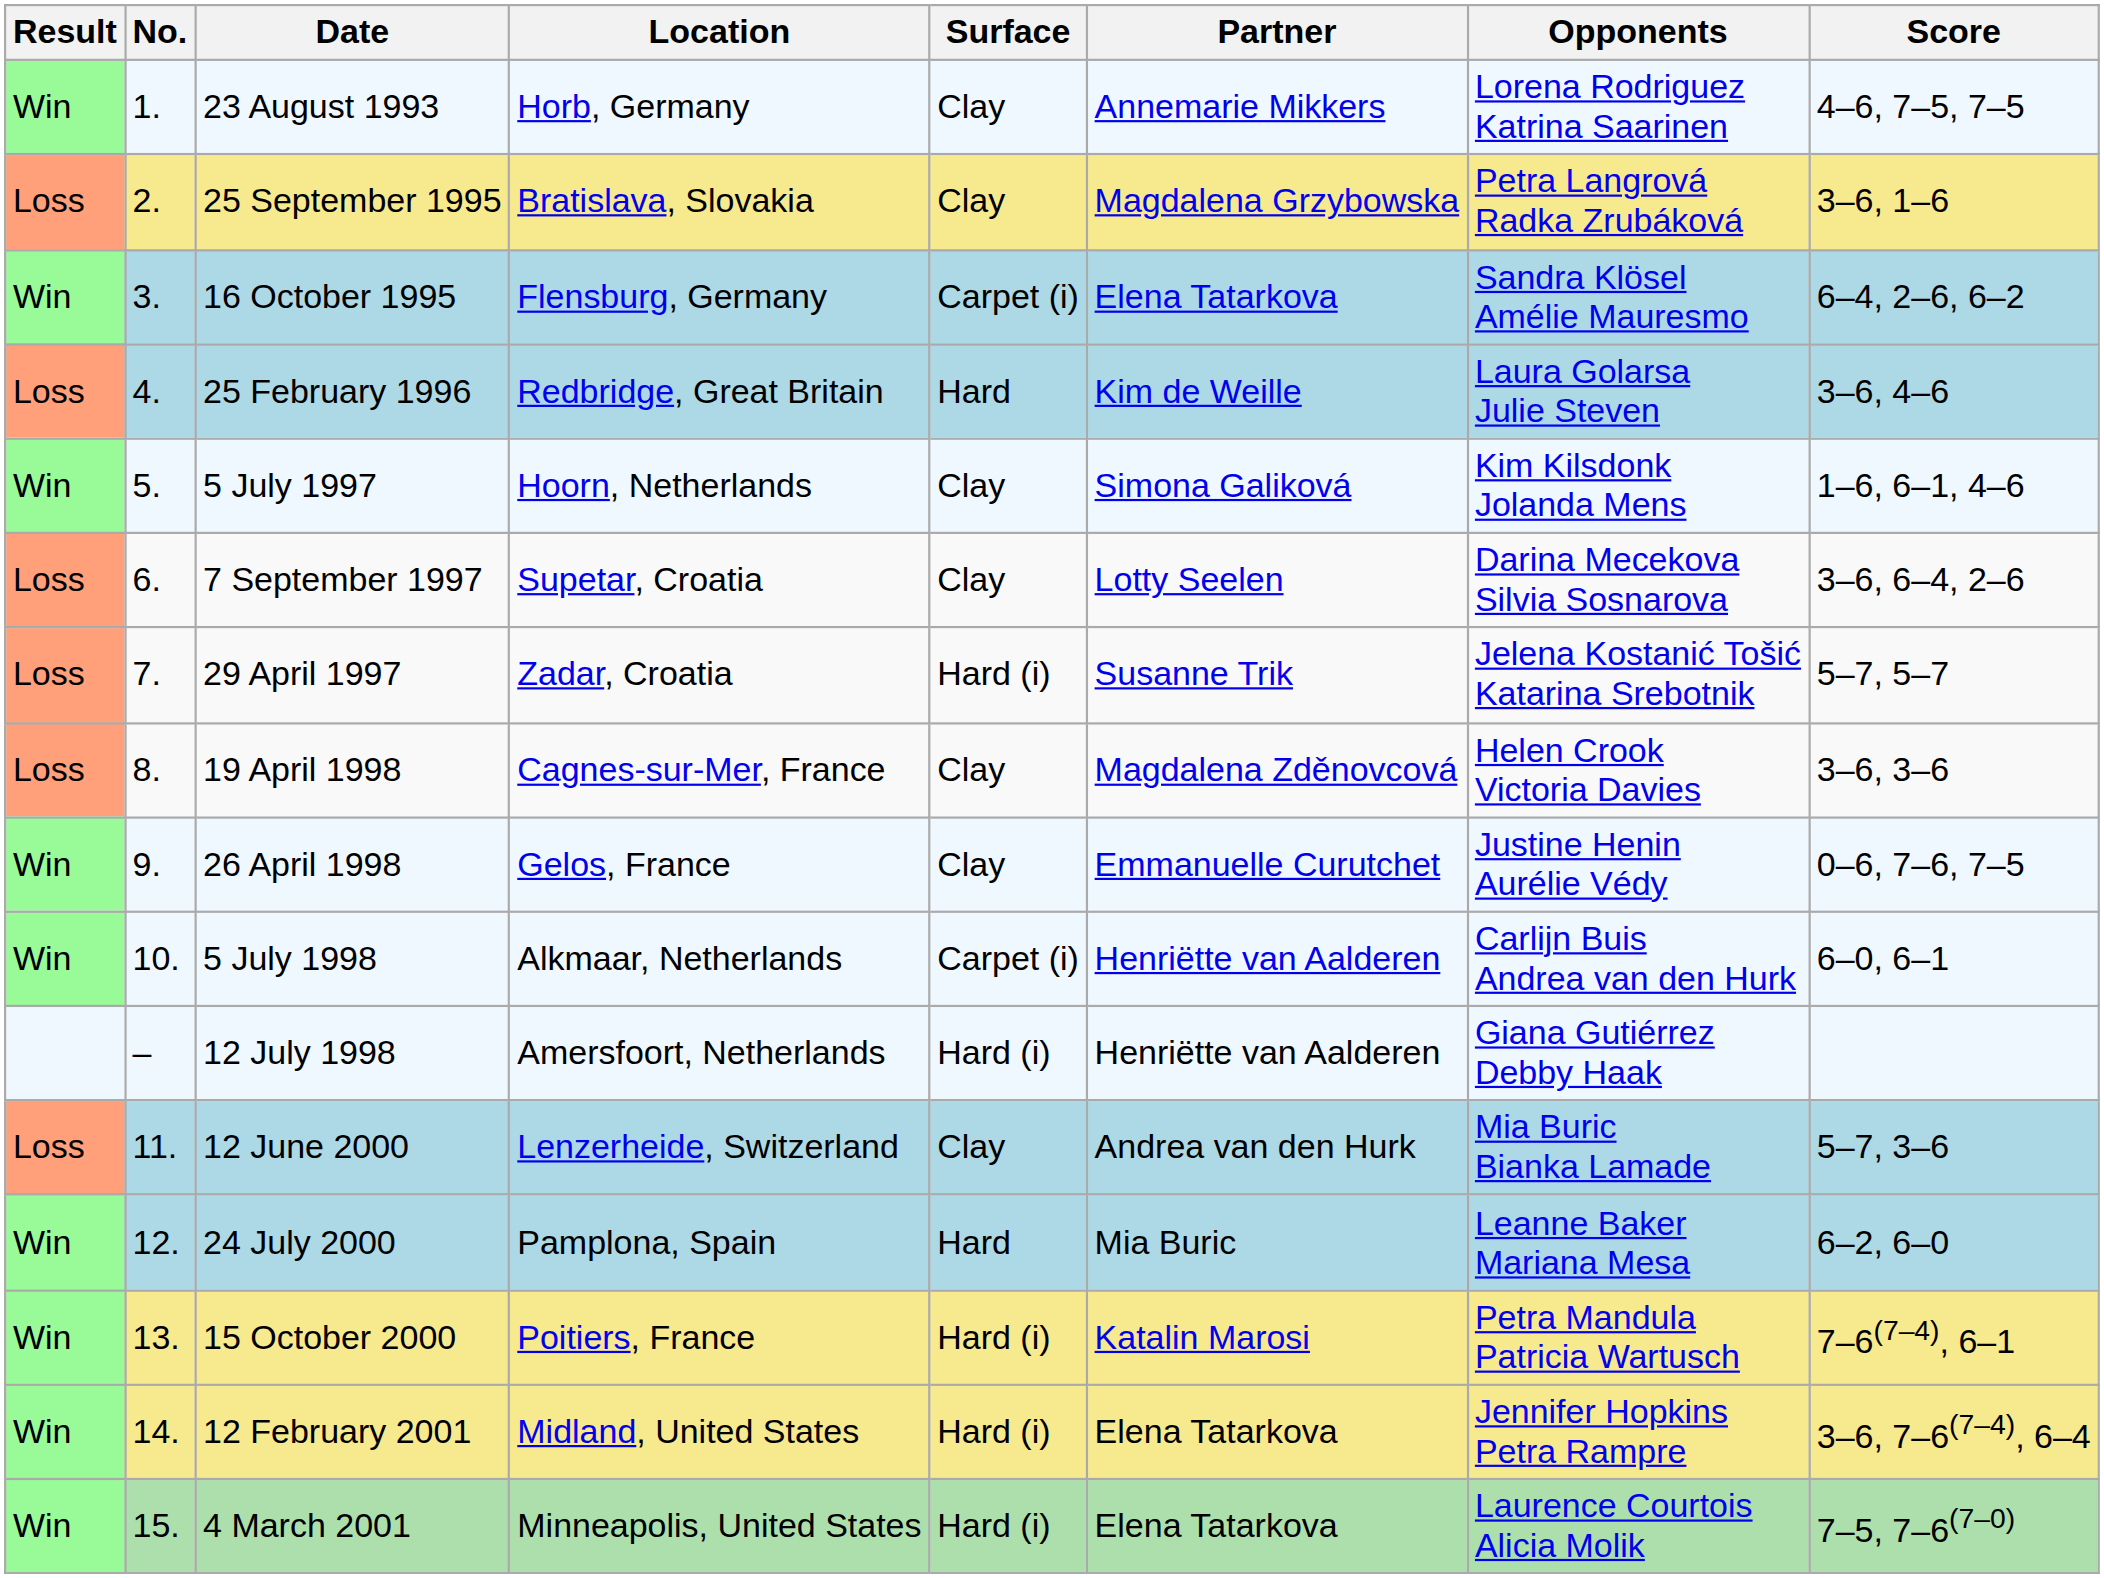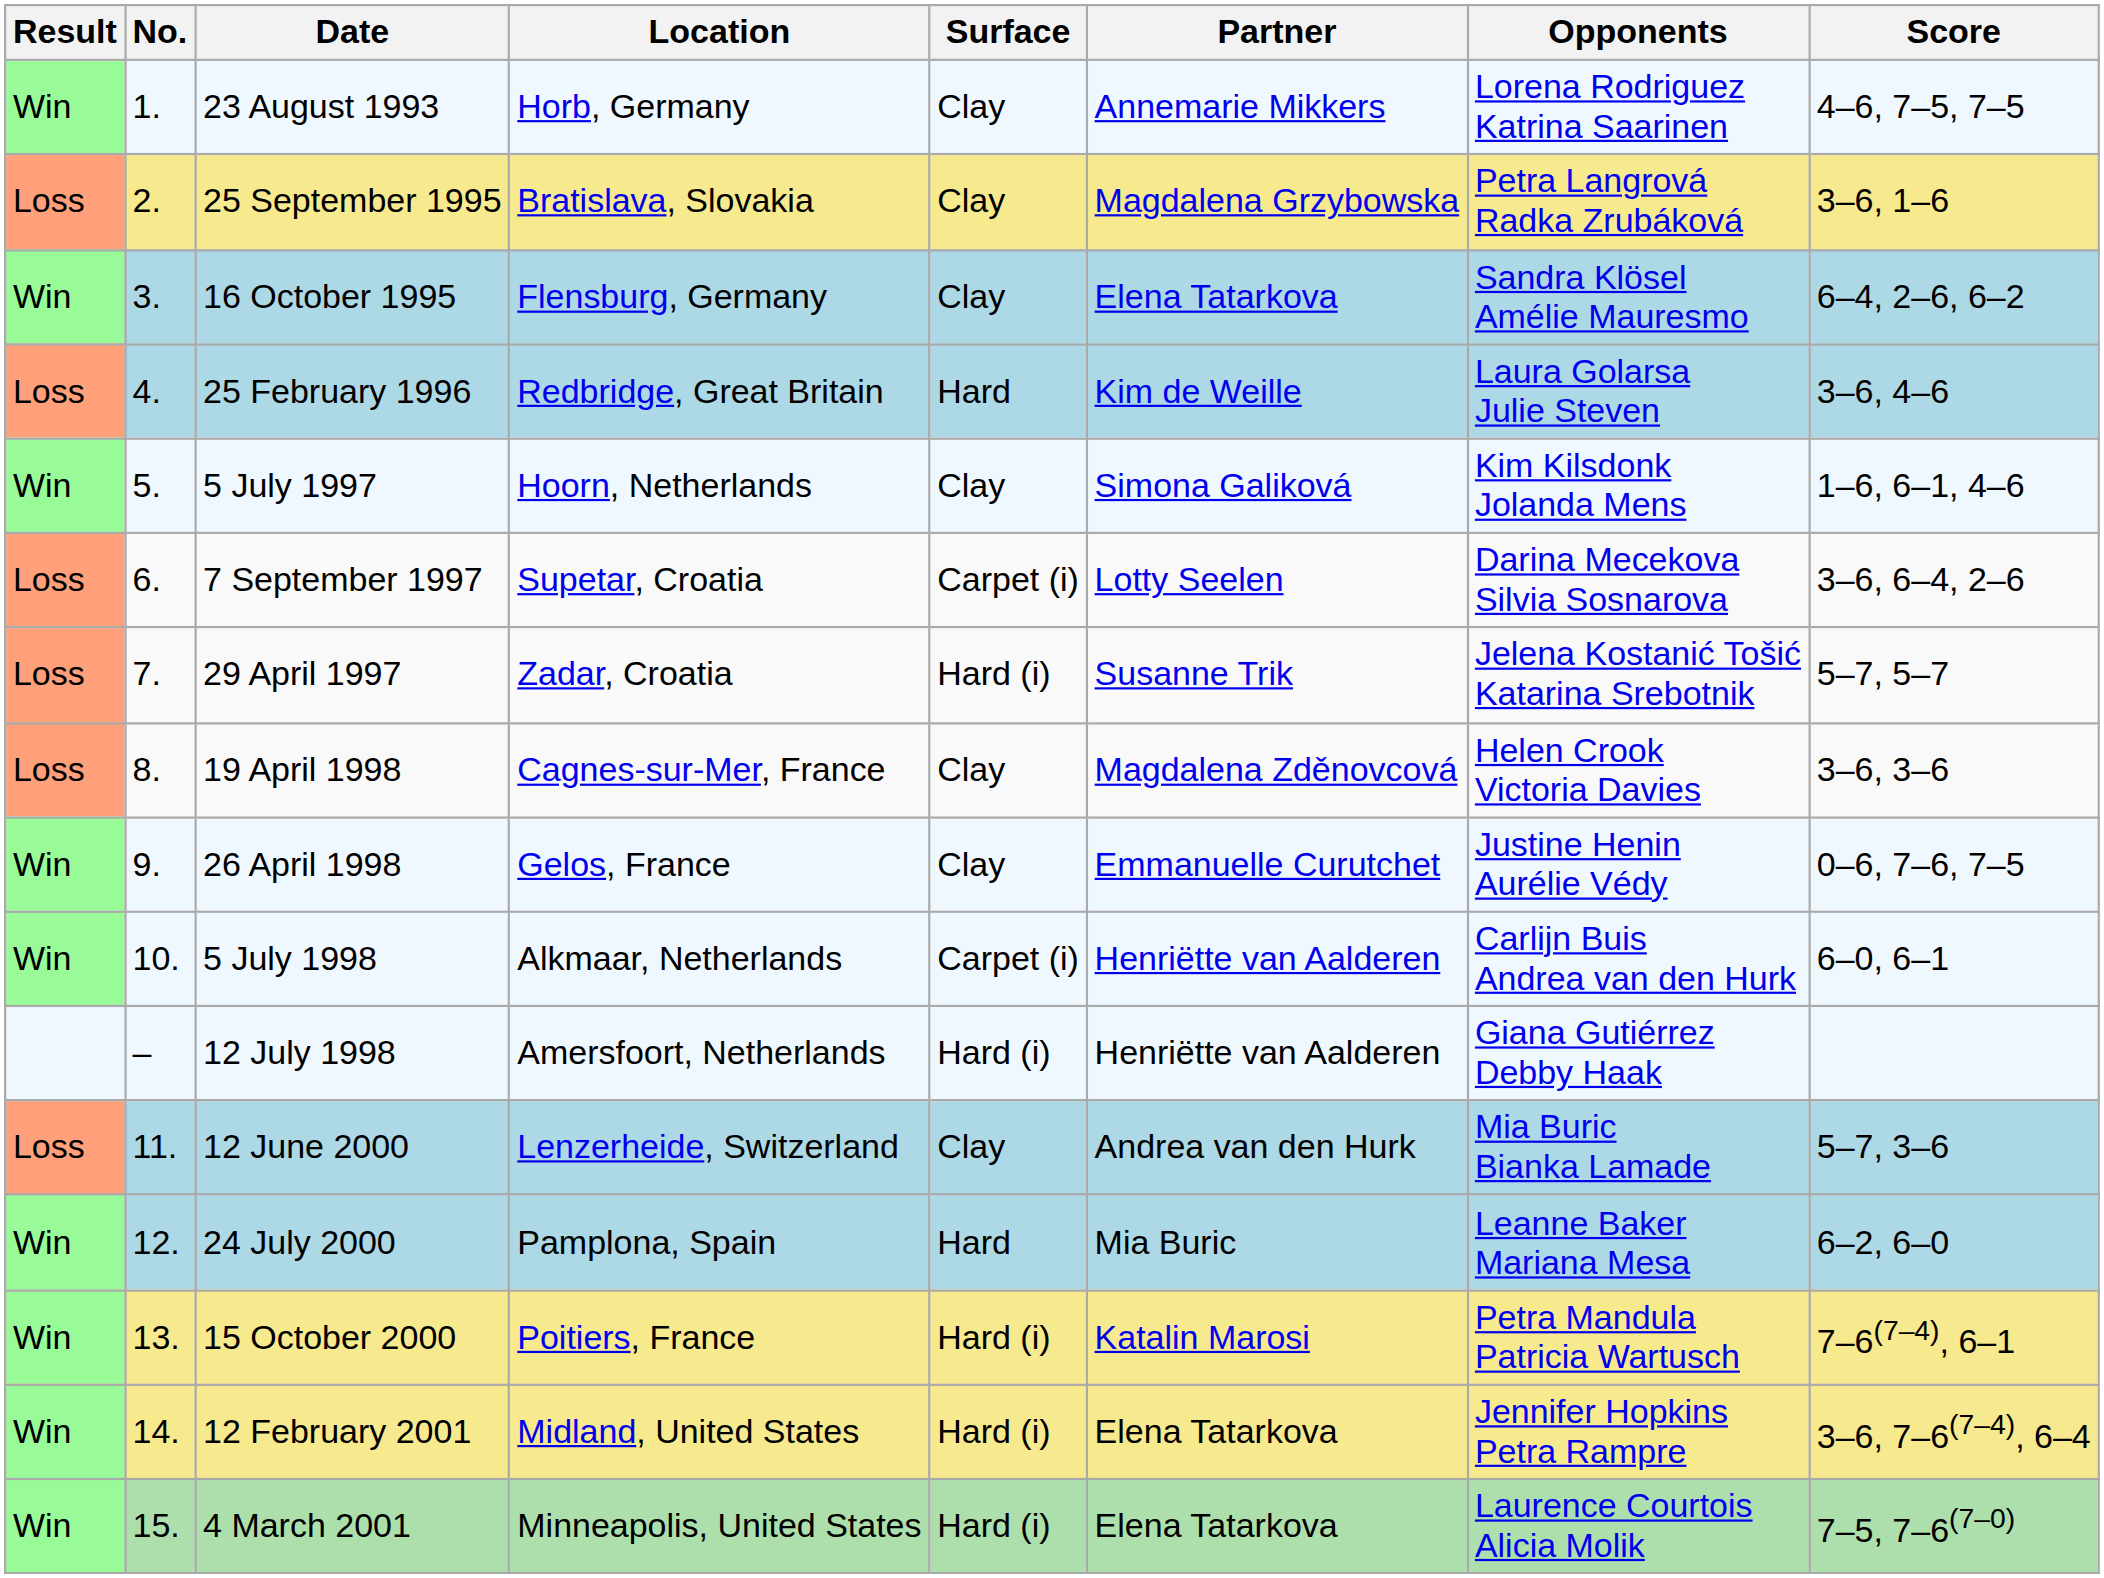 <table class="sortable wikitable" style="font-size:97%">
 <tr>
 <th>Result</th>
 <th>No.</th>
 <th>Date</th>
 <th>Location</th>
 <th>Surface</th>
 <th>Partner</th>
 <th>Opponents</th>
 <th class="unsortable">Score</th>
 </tr>
 <tr style="background:#f0f8ff;">
 <td style="background:#98fb98;">Win</td>
 <td>1.</td>
 <td>23 August 1993</td>
 <td><a href='#'>Horb</a>, Germany</td>
 <td>Clay</td>
 <td> <a href='#'>Annemarie Mikkers</a></td>
 <td> <a href='#'>Lorena Rodriguez</a> <br>  <a href='#'>Katrina Saarinen</a></td>
 <td>4–6, 7–5, 7–5</td>
 </tr>
 <tr style="background:#f7e98e;">
 <td style="background:#ffa07a;">Loss</td>
 <td>2.</td>
 <td>25 September 1995</td>
 <td><a href='#'>Bratislava</a>, Slovakia</td>
 <td>Clay</td>
 <td> <a href='#'>Magdalena Grzybowska</a></td>
 <td> <a href='#'>Petra Langrová</a> <br>  <a href='#'>Radka Zrubáková</a></td>
 <td>3–6, 1–6</td>
 </tr>
 <tr style="background:lightblue;">
 <td style="background:#98fb98;">Win</td>
 <td>3.</td>
 <td>16 October 1995</td>
 <td><a href='#'>Flensburg</a>, Germany</td>
-<td>Carpet (i)</td>
+<td>Clay</td>
 <td> <a href='#'>Elena Tatarkova</a></td>
 <td> <a href='#'>Sandra Klösel</a> <br>  <a href='#'>Amélie Mauresmo</a></td>
 <td>6–4, 2–6, 6–2</td>
 </tr>
 <tr style="background:lightblue;">
 <td style="background:#ffa07a;">Loss</td>
 <td>4.</td>
 <td>25 February 1996</td>
 <td><a href='#'>Redbridge</a>, Great Britain</td>
 <td>Hard</td>
 <td> <a href='#'>Kim de Weille</a></td>
 <td> <a href='#'>Laura Golarsa</a> <br>  <a href='#'>Julie Steven</a></td>
 <td>3–6, 4–6</td>
 </tr>
 <tr bgcolor="#f0f8ff">
 <td style="background:#98fb98;">Win</td>
 <td>5.</td>
 <td>5 July 1997</td>
 <td><a href='#'>Hoorn</a>, Netherlands</td>
 <td>Clay</td>
 <td> <a href='#'>Simona Galiková</a></td>
 <td> <a href='#'>Kim Kilsdonk</a> <br>  <a href='#'>Jolanda Mens</a></td>
 <td>1–6, 6–1, 4–6</td>
 </tr>
 <tr>
 <td style="background:#ffa07a;">Loss</td>
 <td>6.</td>
 <td>7 September 1997</td>
 <td><a href='#'>Supetar</a>, Croatia</td>
-<td>Clay</td>
+<td>Carpet (i)</td>
 <td> <a href='#'>Lotty Seelen</a></td>
 <td> <a href='#'>Darina Mecekova</a> <br>  <a href='#'>Silvia Sosnarova</a></td>
 <td>3–6, 6–4, 2–6</td>
 </tr>
 <tr>
 <td style="background:#ffa07a;">Loss</td>
 <td>7.</td>
 <td>29 April 1997</td>
 <td><a href='#'>Zadar</a>, Croatia</td>
 <td>Hard (i)</td>
 <td> <a href='#'>Susanne Trik</a></td>
 <td> <a href='#'>Jelena Kostanić Tošić</a> <br>  <a href='#'>Katarina Srebotnik</a></td>
 <td>5–7, 5–7</td>
 </tr>
 <tr>
 <td style="background:#ffa07a;">Loss</td>
 <td>8.</td>
 <td>19 April 1998</td>
 <td><a href='#'>Cagnes-sur-Mer</a>, France</td>
 <td>Clay</td>
 <td> <a href='#'>Magdalena Zděnovcová</a></td>
 <td> <a href='#'>Helen Crook</a> <br>  <a href='#'>Victoria Davies</a></td>
 <td>3–6, 3–6</td>
 </tr>
 <tr style="background:#f0f8ff;">
 <td style="background:#98fb98;">Win</td>
 <td>9.</td>
 <td>26 April 1998</td>
 <td><a href='#'>Gelos</a>, France</td>
 <td>Clay</td>
 <td> <a href='#'>Emmanuelle Curutchet</a></td>
 <td> <a href='#'>Justine Henin</a> <br>  <a href='#'>Aurélie Védy</a></td>
 <td>0–6, 7–6, 7–5</td>
 </tr>
 <tr style="background:#f0f8ff;">
 <td style="background:#98fb98;">Win</td>
 <td>10.</td>
 <td>5 July 1998</td>
 <td>Alkmaar, Netherlands</td>
 <td>Carpet (i)</td>
 <td> <a href='#'>Henriëtte van Aalderen</a></td>
 <td> <a href='#'>Carlijn Buis</a> <br>  <a href='#'>Andrea van den Hurk</a></td>
 <td>6–0, 6–1</td>
 </tr>
 <tr style="background:#f0f8ff;">
 <td></td>
 <td>–</td>
 <td>12 July 1998</td>
 <td>Amersfoort, Netherlands</td>
 <td>Hard (i)</td>
 <td> Henriëtte van Aalderen</td>
 <td> <a href='#'>Giana Gutiérrez</a> <br>  <a href='#'>Debby Haak</a></td>
 <td></td>
 </tr>
 <tr style="background:lightblue;">
 <td style="background:#ffa07a;">Loss</td>
 <td>11.</td>
 <td>12 June 2000</td>
 <td><a href='#'>Lenzerheide</a>, Switzerland</td>
 <td>Clay</td>
 <td> Andrea van den Hurk</td>
 <td> <a href='#'>Mia Buric</a> <br>  <a href='#'>Bianka Lamade</a></td>
 <td>5–7, 3–6</td>
 </tr>
 <tr style="background:lightblue;">
 <td style="background:#98fb98;">Win</td>
 <td>12.</td>
 <td>24 July 2000</td>
 <td>Pamplona, Spain</td>
 <td>Hard</td>
 <td> Mia Buric</td>
 <td> <a href='#'>Leanne Baker</a> <br>  <a href='#'>Mariana Mesa</a></td>
 <td>6–2, 6–0</td>
 </tr>
 <tr style="background:#f7e98e;">
 <td style="background:#98fb98;">Win</td>
 <td>13.</td>
 <td>15 October 2000</td>
 <td><a href='#'>Poitiers</a>, France</td>
 <td>Hard (i)</td>
 <td> <a href='#'>Katalin Marosi</a></td>
 <td> <a href='#'>Petra Mandula</a> <br>  <a href='#'>Patricia Wartusch</a></td>
 <td>7–6<sup>(7–4)</sup>, 6–1</td>
 </tr>
 <tr style="background:#f7e98e;">
 <td style="background:#98fb98;">Win</td>
 <td>14.</td>
 <td>12 February 2001</td>
 <td><a href='#'>Midland</a>, United States</td>
 <td>Hard (i)</td>
 <td> Elena Tatarkova</td>
 <td> <a href='#'>Jennifer Hopkins</a> <br>  <a href='#'>Petra Rampre</a></td>
 <td>3–6, 7–6<sup>(7–4)</sup>, 6–4</td>
 </tr>
 <tr style="background:#addfad;">
 <td style="background:#98fb98;">Win</td>
 <td>15.</td>
 <td>4 March 2001</td>
 <td>Minneapolis, United States</td>
 <td>Hard (i)</td>
 <td> Elena Tatarkova</td>
 <td> <a href='#'>Laurence Courtois</a> <br>  <a href='#'>Alicia Molik</a></td>
 <td>7–5, 7–6<sup>(7–0)</sup></td>
 </tr>
 </table>
